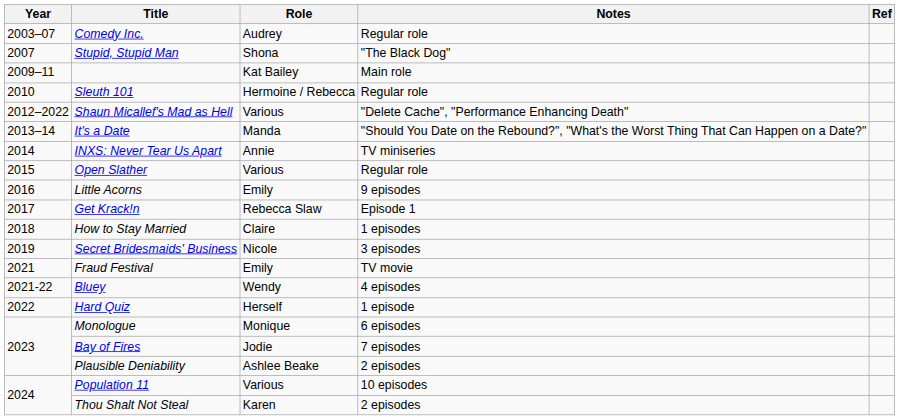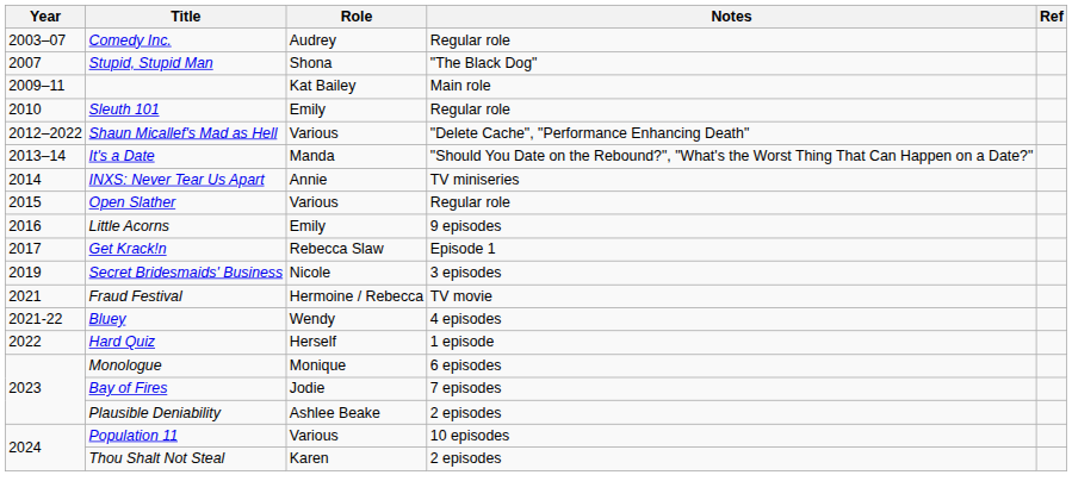 <table class="wikitable sortable">
 <tr>
 <th>Year</th>
 <th>Title</th>
 <th>Role</th>
 <th class="unsortable">Notes</th>
 <th>Ref</th>
 </tr>
 <tr>
 <td>2003–07</td>
 <td><em><a href='#'>Comedy Inc.</a></em></td>
 <td>Audrey</td>
 <td>Regular role</td>
 <td></td>
 </tr>
 <tr>
 <td>2007</td>
 <td><em><a href='#'>Stupid, Stupid Man</a></em></td>
 <td>Shona</td>
 <td>"The Black Dog"</td>
 <td></td>
 </tr>
 <tr>
 <td>2009–11</td>
 <td><em></em></td>
 <td>Kat Bailey</td>
 <td>Main role</td>
 <td></td>
 </tr>
 <tr>
 <td>2010</td>
 <td><em><a href='#'>Sleuth 101</a></em></td>
-<td>Hermoine / Rebecca</td>
+<td>Emily</td>
 <td>Regular role</td>
 <td></td>
 </tr>
 <tr>
 <td>2012–2022</td>
 <td><em><a href='#'>Shaun Micallef's Mad as Hell</a></em></td>
 <td>Various</td>
 <td>"Delete Cache", "Performance Enhancing Death"</td>
 <td></td>
 </tr>
 <tr>
 <td>2013–14</td>
 <td><em><a href='#'>It's a Date</a></em></td>
 <td>Manda</td>
 <td>"Should You Date on the Rebound?", "What's the Worst Thing That Can Happen on a Date?"</td>
 <td></td>
 </tr>
 <tr>
 <td>2014</td>
 <td><em><a href='#'>INXS: Never Tear Us Apart</a></em></td>
 <td>Annie</td>
 <td>TV miniseries</td>
 <td></td>
 </tr>
 <tr>
 <td>2015</td>
 <td><em><a href='#'>Open Slather</a></em></td>
 <td>Various</td>
 <td>Regular role</td>
 <td></td>
 </tr>
 <tr>
 <td>2016</td>
 <td><em>Little Acorns</em></td>
 <td>Emily</td>
 <td>9 episodes</td>
 <td></td>
 </tr>
 <tr>
 <td>2017</td>
 <td><em><a href='#'>Get Krack!n</a></em></td>
 <td>Rebecca Slaw</td>
 <td>Episode 1</td>
 <td></td>
 </tr>
 <tr>
-<td>2018</td>
-<td><em>How to Stay Married</em></td>
-<td>Claire</td>
-<td>1 episodes</td>
-<td></td>
-</tr>
-<tr>
 <td>2019</td>
 <td><em><a href='#'>Secret Bridesmaids' Business</a></em></td>
 <td>Nicole</td>
 <td>3 episodes</td>
 <td></td>
 </tr>
 <tr>
 <td>2021</td>
 <td><em>Fraud Festival</em></td>
-<td>Emily</td>
+<td>Hermoine / Rebecca</td>
 <td>TV movie</td>
 <td></td>
 </tr>
 <tr>
 <td>2021-22</td>
 <td><em><a href='#'>Bluey</a></em></td>
 <td>Wendy</td>
 <td>4 episodes</td>
 <td></td>
 </tr>
 <tr>
 <td>2022</td>
 <td><em><a href='#'>Hard Quiz</a></em></td>
 <td>Herself</td>
 <td>1 episode</td>
 <td></td>
 </tr>
 <tr>
 <td rowspan="3">2023</td>
 <td><em>Monologue</em></td>
 <td>Monique</td>
 <td>6 episodes</td>
 <td></td>
 </tr>
 <tr>
 <td><em><a href='#'>Bay of Fires</a></em></td>
 <td>Jodie</td>
 <td>7 episodes</td>
 <td></td>
 </tr>
 <tr>
 <td><em>Plausible Deniability</em></td>
 <td>Ashlee Beake</td>
 <td>2 episodes</td>
 <td></td>
 </tr>
 <tr>
 <td rowspan="2">2024</td>
 <td><em><a href='#'>Population 11</a></em></td>
 <td>Various</td>
 <td>10 episodes</td>
 <td></td>
 </tr>
 <tr>
 <td><em>Thou Shalt Not Steal</em></td>
 <td>Karen</td>
 <td>2 episodes</td>
 <td></td>
 </tr>
 </table>
